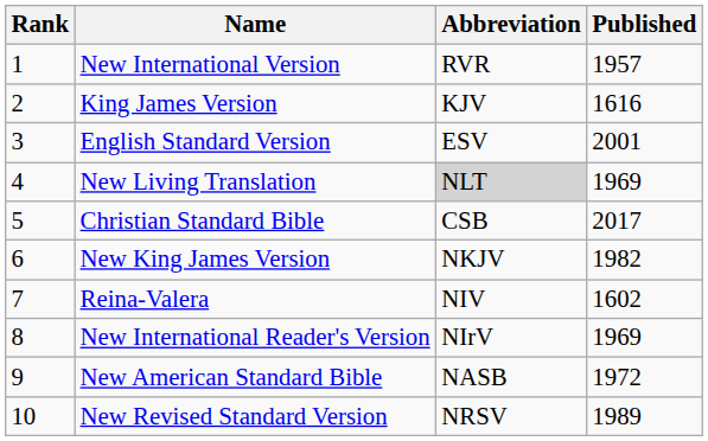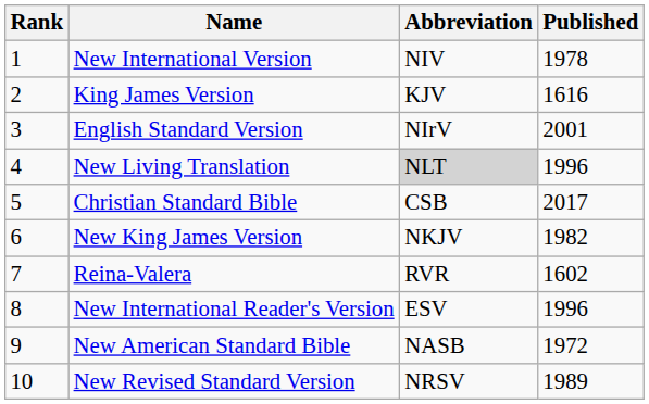 <table class="wikitable">
 <tr>
 <th>Rank</th>
 <th>Name</th>
 <th>Abbreviation</th>
 <th>Published<br></th>
 </tr>
 <tr>
 <td>1</td>
 <td><a href='#'>New International Version</a></td>
-<td>RVR</td>
-<td>1957</td>
+<td>NIV</td>
+<td>1978</td>
 </tr>
 <tr>
 <td>2</td>
 <td><a href='#'>King James Version</a></td>
 <td>KJV</td>
 <td>1616</td>
 </tr>
 <tr>
 <td>3</td>
 <td><a href='#'>English Standard Version</a></td>
-<td>ESV</td>
+<td>NIrV</td>
 <td>2001</td>
 </tr>
 <tr>
 <td>4</td>
 <td><a href='#'>New Living Translation</a></td>
 <td style="background: lightgrey;">NLT</td>
-<td>1969</td>
+<td>1996</td>
 </tr>
 <tr>
 <td>5</td>
 <td><a href='#'>Christian Standard Bible</a></td>
 <td>CSB</td>
 <td>2017</td>
 </tr>
 <tr>
 <td>6</td>
 <td><a href='#'>New King James Version</a></td>
 <td>NKJV</td>
 <td>1982</td>
 </tr>
 <tr>
 <td>7</td>
 <td><a href='#'>Reina-Valera</a></td>
-<td>NIV</td>
+<td>RVR</td>
 <td>1602</td>
 </tr>
 <tr>
 <td>8</td>
 <td><a href='#'>New International Reader's Version</a></td>
-<td>NIrV</td>
-<td>1969</td>
+<td>ESV</td>
+<td>1996</td>
 </tr>
 <tr>
 <td>9</td>
 <td><a href='#'>New American Standard Bible</a></td>
 <td>NASB</td>
 <td>1972</td>
 </tr>
 <tr>
 <td>10</td>
 <td><a href='#'>New Revised Standard Version</a></td>
 <td>NRSV</td>
 <td>1989</td>
 </tr>
 </table>
